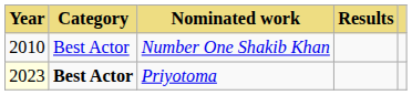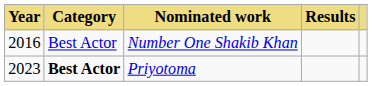 <table class="wikitable" style="width=80%;">
 <tr>
 <th style="background:#EEDD82;">Year</th>
 <th style="background:#EEDD82;">Category</th>
 <th style="background:#EEDD82;">Nominated work</th>
 <th style="background:#EEDD82;">Results</th>
 <th style="background:#EEDD82;"></th>
 </tr>
 <tr>
-<td>2010</td>
+<td>2016</td>
 <td><a href='#'>Best Actor</a></td>
 <td><em><a href='#'>Number One Shakib Khan</a></em></td>
 <td></td>
 <td></td>
 </tr>
 <tr>
-<td style="background: lightyellow;">2023</td>
+<td>2023</td>
 <td><strong>Best Actor</strong></td>
 <td><em><a href='#'>Priyotoma</a></em></td>
 <td></td>
 <td></td>
 </tr>
 </table>
